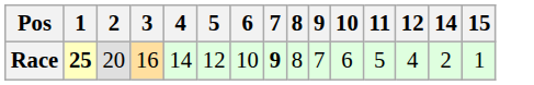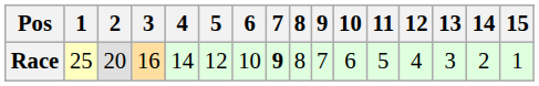 <table class="wikitable" style="font-size: 85%;">
 <tr align="center">
 <th>Pos</th>
 <th>1</th>
 <th>2</th>
 <th>3</th>
 <th>4</th>
 <th>5</th>
 <th>6</th>
 <th>7</th>
 <th>8</th>
 <th>9</th>
 <th>10</th>
 <th>11</th>
 <th>12</th>
+<th>13</th>
 <th>14</th>
 <th>15</th>
 </tr>
 <tr align="center">
 <th>Race</th>
-<td style="background:#FFFFBF;"><strong>25</strong></td>
+<td style="background:#FFFFBF;">25</td>
 <td style="background:#DFDFDF;">20</td>
 <td style="background:#FFDF9F;">16</td>
 <td style="background:#DFFFDF;">14</td>
 <td style="background:#DFFFDF;">12</td>
 <td style="background:#DFFFDF;">10</td>
 <td style="background:#DFFFDF;"><strong>9</strong></td>
 <td style="background:#DFFFDF;">8</td>
 <td style="background:#DFFFDF;">7</td>
 <td style="background:#DFFFDF;">6</td>
 <td style="background:#DFFFDF;">5</td>
 <td style="background:#DFFFDF;">4</td>
+<td style="background:#DFFFDF;">3</td>
 <td style="background:#DFFFDF;">2</td>
 <td style="background:#DFFFDF;">1</td>
 </tr>
 </table>
